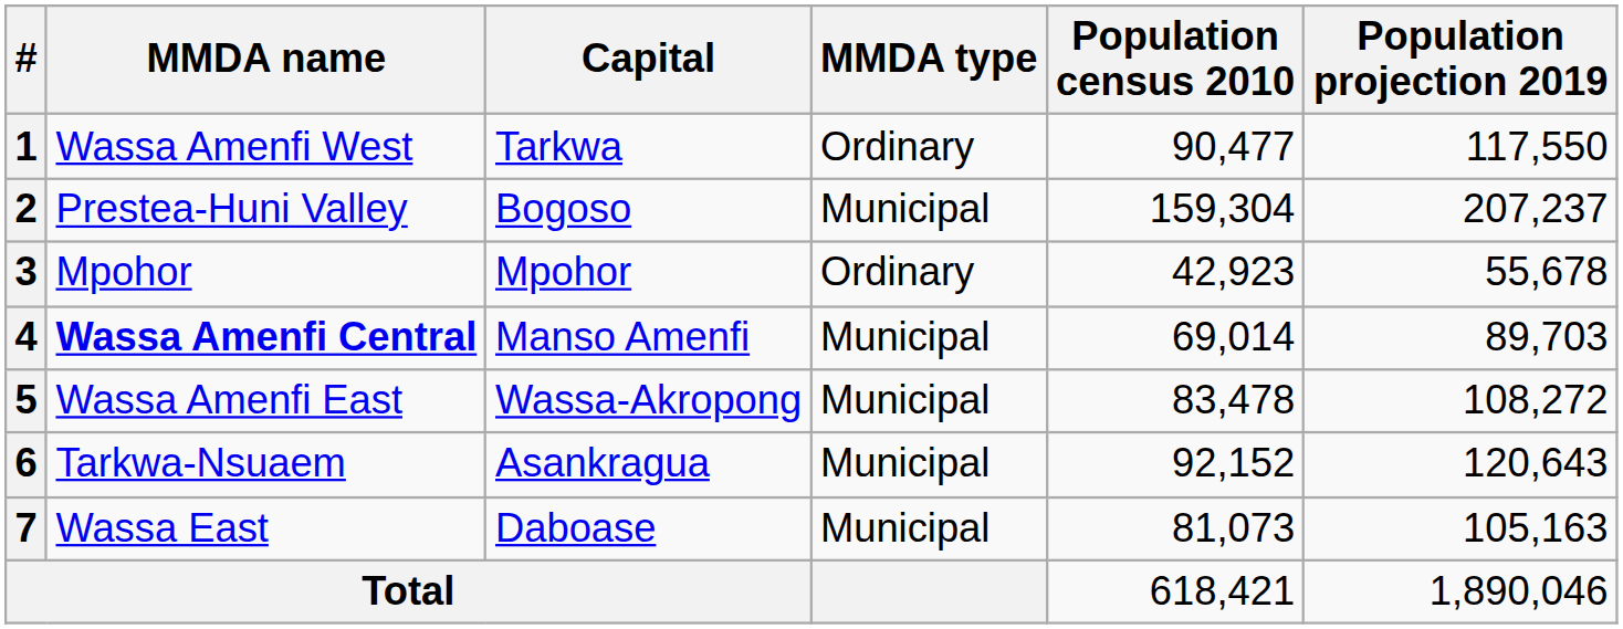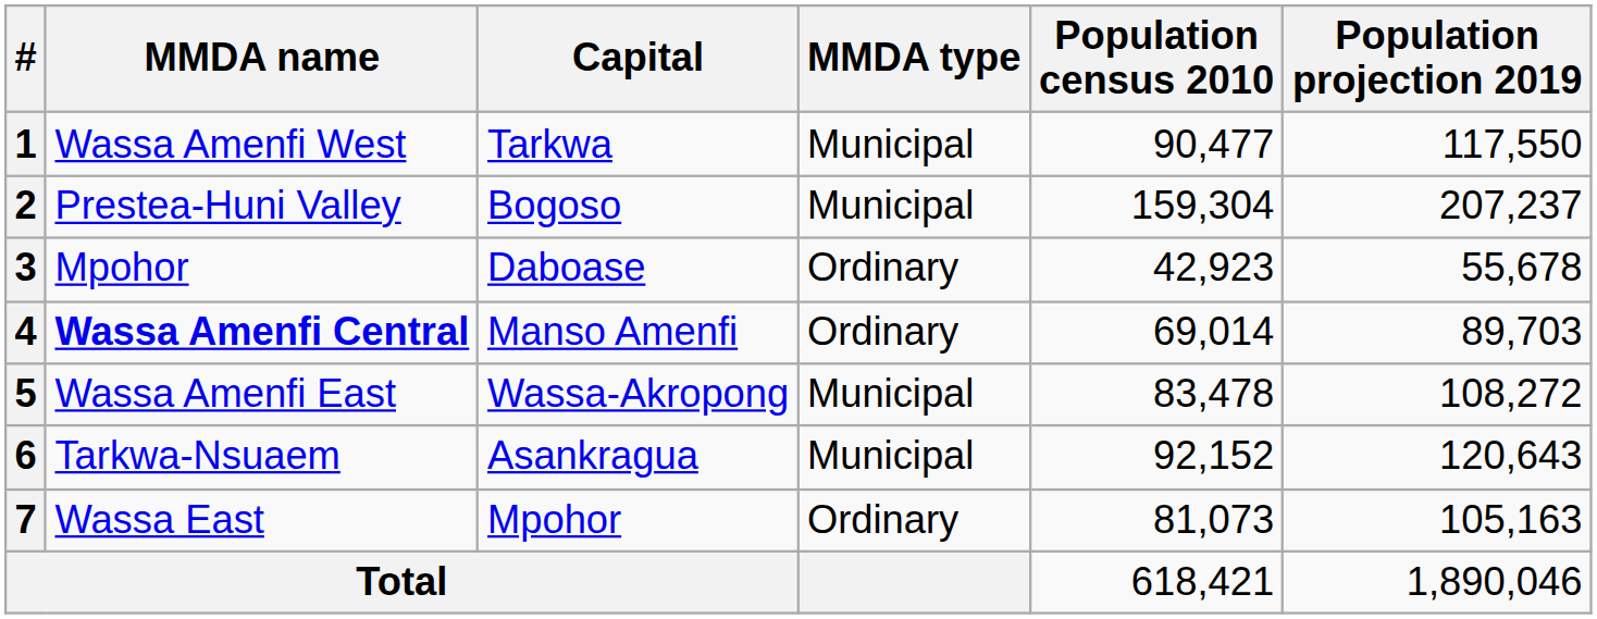 <table class="wikitable sortable">
 <tr>
 <th>#</th>
 <th>MMDA name</th>
 <th>Capital</th>
 <th>MMDA type</th>
 <th>Population<br>census 2010</th>
 <th>Population<br>projection 2019</th>
 </tr>
 <tr>
 <th>1</th>
 <td><a href='#'>Wassa Amenfi West</a></td>
 <td><a href='#'>Tarkwa</a></td>
-<td>Ordinary</td>
+<td>Municipal</td>
 <td align="right">90,477</td>
 <td align="right">117,550</td>
 </tr>
 <tr>
 <th>2</th>
 <td><a href='#'>Prestea-Huni Valley</a></td>
 <td><a href='#'>Bogoso</a></td>
 <td>Municipal</td>
 <td align="right">159,304</td>
 <td align="right">207,237</td>
 </tr>
 <tr>
 <th>3</th>
 <td><a href='#'>Mpohor</a></td>
-<td><a href='#'>Mpohor</a></td>
+<td><a href='#'>Daboase</a></td>
 <td>Ordinary</td>
 <td align="right">42,923</td>
 <td align="right">55,678</td>
 </tr>
 <tr>
 <th>4</th>
 <td><strong><a href='#'>Wassa Amenfi Central</a></strong></td>
 <td><a href='#'>Manso Amenfi</a></td>
-<td>Municipal</td>
+<td>Ordinary</td>
 <td align="right">69,014</td>
 <td align="right">89,703</td>
 </tr>
 <tr>
 <th>5</th>
 <td><a href='#'>Wassa Amenfi East</a></td>
 <td><a href='#'>Wassa-Akropong</a></td>
 <td>Municipal</td>
 <td align="right">83,478</td>
 <td align="right">108,272</td>
 </tr>
 <tr>
 <th>6</th>
 <td><a href='#'>Tarkwa-Nsuaem</a></td>
 <td><a href='#'>Asankragua</a></td>
 <td>Municipal</td>
 <td align="right">92,152</td>
 <td align="right">120,643</td>
 </tr>
 <tr>
 <th>7</th>
 <td><a href='#'>Wassa East</a></td>
-<td><a href='#'>Daboase</a></td>
-<td>Municipal</td>
+<td><a href='#'>Mpohor</a></td>
+<td>Ordinary</td>
 <td align="right">81,073</td>
 <td align="right">105,163</td>
 </tr>
 <tr>
 <th colspan="3">Total</th>
 <th></th>
 <td align="right">618,421</td>
 <td align="right">1,890,046</td>
 </tr>
 </table>
